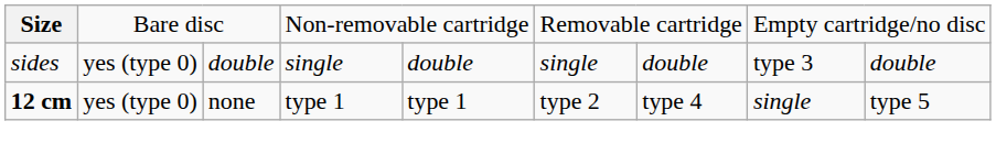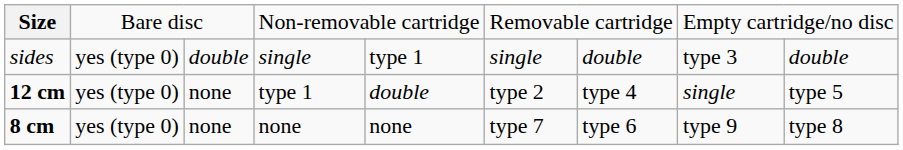 <table class="wikitable">
 <tr>
 <th>Size</th>
 <td colspan=2 style="text-align: center">Bare disc</td>
 <td colspan=2 style="text-align: center">Non-removable cartridge</td>
 <td colspan=2 style="text-align: center">Removable cartridge</td>
 <td colspan=2 style="text-align: center">Empty cartridge/no disc</td>
 </tr>
 <tr>
 <td><em>sides</em></td>
 <td>yes (type 0)</td>
 <td><em>double</em></td>
 <td><em>single</em></td>
-<td><em>double</em></td>
+<td>type 1</td>
 <td><em>single</em></td>
 <td><em>double</em></td>
 <td>type 3</td>
 <td><em>double </em></td>
 </tr>
 <tr>
 <td><strong>12 cm</strong></td>
 <td>yes (type 0)</td>
 <td>none</td>
 <td>type 1</td>
-<td>type 1</td>
+<td><em>double</em></td>
 <td>type 2</td>
 <td>type 4</td>
 <td><em>single</em></td>
 <td>type 5</td>
 </tr>
+<tr>
+<td><strong>8 cm</strong></td>
+<td>yes (type 0)</td>
+<td>none</td>
+<td>none</td>
+<td>none</td>
+<td>type 7</td>
+<td>type 6</td>
+<td>type 9</td>
+<td>type 8</td>
+</tr>
 </table>
